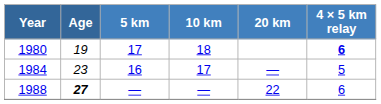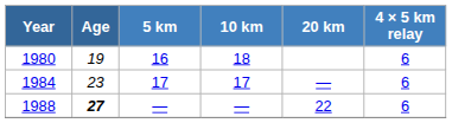 <table class="wikitable" style="font-size:95%; text-align:center; border:grey solid 1px; border-collapse:collapse; background:#ffffff;">
 <tr>
 <th style="background-color:#369; color:white; width:60px;"> Year </th>
 <th style="background-color:#369; color:white; width:40px;"> Age </th>
 <th style="background-color:#4180be; color:white; width:75px;"> 5 km </th>
 <th style="background-color:#4180be; color:white; width:75px;"> 10 km </th>
 <th style="background-color:#4180be; color:white; width:75px;"> 20 km </th>
 <th style="background-color:#4180be; color:white; width:75px;"> 4 × 5 km <br> relay </th>
 </tr>
 <tr>
 <td><a href='#'>1980</a></td>
 <td><em>19</em></td>
-<td><a href='#'>17</a></td>
+<td><a href='#'>16</a></td>
 <td><a href='#'>18</a></td>
 <td></td>
-<td><strong><a href='#'>6</a></strong></td>
+<td><a href='#'>6</a></td>
 </tr>
 <tr>
 <td><a href='#'>1984</a></td>
 <td><em>23</em></td>
-<td><a href='#'>16</a></td>
+<td><a href='#'>17</a></td>
 <td><a href='#'>17</a></td>
 <td><a href='#'>—</a></td>
-<td><a href='#'>5</a></td>
+<td><a href='#'>6</a></td>
 </tr>
 <tr>
 <td><a href='#'>1988</a></td>
 <td><strong><em>27</em></strong></td>
 <td><a href='#'>—</a></td>
 <td><a href='#'>—</a></td>
 <td><a href='#'>22</a></td>
 <td><a href='#'>6</a></td>
 </tr>
 <tr>
 </tr>
 </table>
